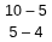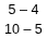 <table style="text-align:center">
 <tr>
 <th width=200></th>
 <th width=100></th>
 <th width=200></th>
 </tr>
 <tr>
 <td align=right><strong></strong></td>
-<td>10 – 5</td>
+<td>5 – 4</td>
 <td align=left></td>
 </tr>
 <tr>
 <td align=right><strong></strong></td>
-<td>5 – 4</td>
+<td>10 – 5</td>
 <td align=left></td>
 </tr>
 </table>
